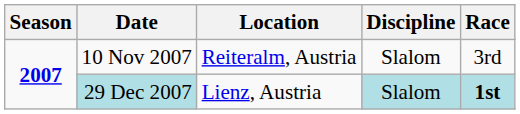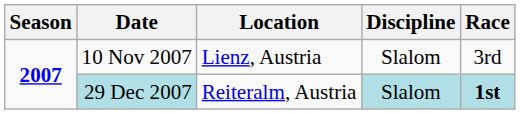 <table class="wikitable" style="text-align:center; font-size:95%;">
 <tr>
 <th>Season</th>
 <th>Date</th>
 <th>Location</th>
 <th>Discipline</th>
 <th>Race</th>
 </tr>
 <tr>
 <td align=center rowspan=2><strong><a href='#'>2007</a></strong></td>
 <td align=right>10 Nov 2007</td>
-<td align=left> <a href='#'>Reiteralm</a>, Austria</td>
+<td align=left> <a href='#'>Lienz</a>, Austria</td>
 <td>Slalom</td>
 <td>3rd</td>
 </tr>
 <tr>
 <td align=right bgcolor="#BOEOE6">29 Dec 2007</td>
-<td align=left> <a href='#'>Lienz</a>, Austria</td>
+<td align=left> <a href='#'>Reiteralm</a>, Austria</td>
 <td bgcolor="#BOEOE6">Slalom</td>
 <td bgcolor="#BOEOE6"><strong>1st</strong></td>
 </tr>
 </table>
